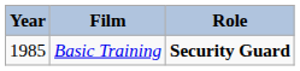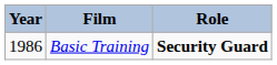 <table class="wikitable" style="font-size:95%;">
 <tr>
 <th style="background:#B0C4DE;">Year</th>
 <th style="background:#B0C4DE;">Film</th>
 <th style="background:#B0C4DE;">Role</th>
 </tr>
 <tr>
-<td>1985</td>
+<td>1986</td>
 <td><em><a href='#'>Basic Training</a></em></td>
 <td><strong>Security Guard</strong></td>
 </tr>
 </table>
